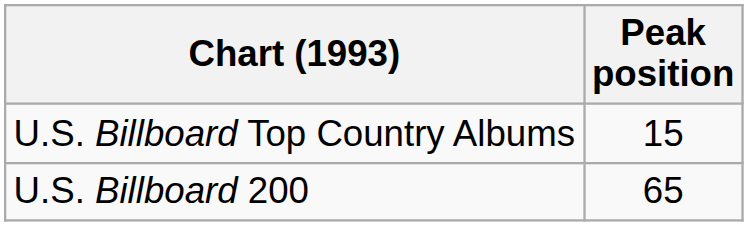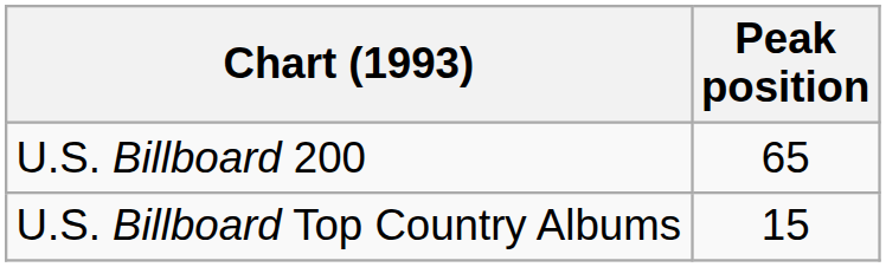 <table class="wikitable">
 <tr>
 <th>Chart (1993)</th>
 <th>Peak<br>position</th>
 </tr>
 <tr>
+<td>U.S. <em>Billboard</em> 200</td>
+<td align="center">65</td>
+</tr>
+<tr>
 <td>U.S. <em>Billboard</em> Top Country Albums</td>
 <td align="center">15</td>
 </tr>
-<tr>
-<td>U.S. <em>Billboard</em> 200</td>
-<td align="center">65</td>
-</tr>
 </table>
